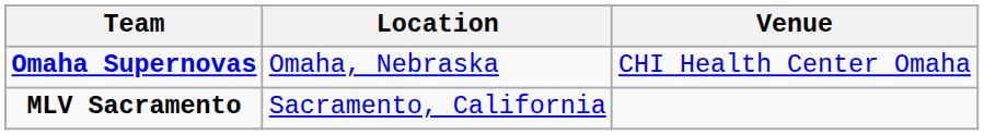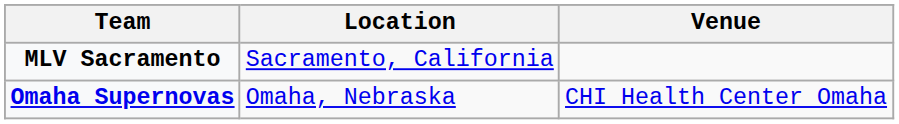 <table class="wikitable sortable plainrowheaders" style="font-size:95%">
 <tr>
 <th scope="col">Team</th>
 <th scope="col" class="unsortable">Location</th>
 <th scope="col" class="unsortable">Venue</th>
 </tr>
 <tr>
+<th scope="row" style="background:#f8f9fa"><strong>MLV Sacramento</strong></th>
+<td><a href='#'>Sacramento, California</a></td>
+<td></td>
+</tr>
+<tr>
 <th scope="row" style="background:#f8f9fa"><strong><a href='#'>Omaha Supernovas</a></strong></th>
 <td><a href='#'>Omaha, Nebraska</a></td>
 <td><a href='#'>CHI Health Center Omaha</a></td>
 </tr>
-<tr>
-<th scope="row" style="background:#f8f9fa"><strong>MLV Sacramento</strong></th>
-<td><a href='#'>Sacramento, California</a></td>
-<td></td>
-</tr>
 </table>
